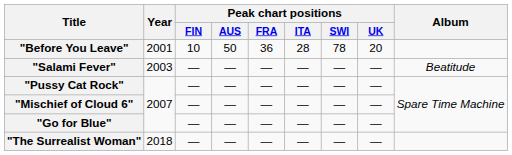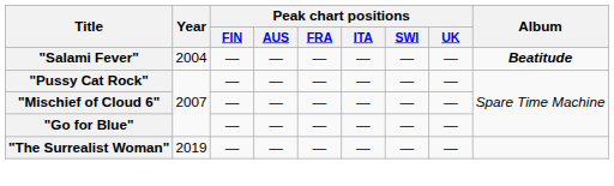 <table class="wikitable plainrowheaders" style="text-align:center;">
 <tr>
 <th scope="col" rowspan="2">Title</th>
 <th scope="col" rowspan="2">Year</th>
 <th scope="col" colspan="6">Peak chart positions</th>
 <th scope="col" rowspan="2">Album</th>
 </tr>
 <tr>
 <th scope="col" style="width:3em;font-size:90%;"><a href='#'>FIN</a><br></th>
 <th scope="col" style="width:3em;font-size:90%;"><a href='#'>AUS</a><br></th>
 <th scope="col" style="width:3em;font-size:90%;"><a href='#'>FRA</a><br></th>
 <th scope="col" style="width:3em;font-size:90%;"><a href='#'>ITA</a><br></th>
 <th scope="col" style="width:3em;font-size:90%;"><a href='#'>SWI</a><br></th>
 <th scope="col" style="width:3em;font-size:90%;"><a href='#'>UK</a><br></th>
 </tr>
 <tr>
-<th scope="row">"Before You Leave"</th>
-<td>2001</td>
-<td>10</td>
-<td>50</td>
-<td>36</td>
-<td>28</td>
-<td>78</td>
-<td>20</td>
-<td></td>
-</tr>
-<tr>
 <th scope="row">"Salami Fever"</th>
-<td>2003</td>
+<td>2004</td>
 <td>—</td>
 <td>—</td>
 <td>—</td>
 <td>—</td>
 <td>—</td>
 <td>—</td>
-<td><em>Beatitude</em></td>
+<td><strong><em>Beatitude</em></strong></td>
 </tr>
 <tr>
 <th scope="row">"Pussy Cat Rock"</th>
 <td rowspan="3">2007</td>
 <td>—</td>
 <td>—</td>
 <td>—</td>
 <td>—</td>
 <td>—</td>
 <td>—</td>
 <td rowspan="3"><em>Spare Time Machine</em></td>
 </tr>
 <tr>
 <th scope="row">"Mischief of Cloud 6"</th>
 <td>—</td>
 <td>—</td>
 <td>—</td>
 <td>—</td>
 <td>—</td>
 <td>—</td>
 </tr>
 <tr>
 <th scope="row">"Go for Blue"</th>
 <td>—</td>
 <td>—</td>
 <td>—</td>
 <td>—</td>
 <td>—</td>
 <td>—</td>
 </tr>
 <tr>
 <th scope="row">"The Surrealist Woman"</th>
-<td>2018</td>
+<td>2019</td>
 <td>—</td>
 <td>—</td>
 <td>—</td>
 <td>—</td>
 <td>—</td>
 <td>—</td>
 <td></td>
 </tr>
 </table>
